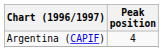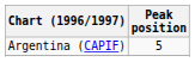 <table class="wikitable">
 <tr>
 <th>Chart (1996/1997)</th>
 <th>Peak<br>position</th>
 </tr>
 <tr>
 <td>Argentina (<a href='#'>CAPIF</a>)</td>
-<td style="text-align:center;">4</td>
+<td style="text-align:center;">5</td>
 </tr>
 <tr>
 </tr>
 <tr>
 </tr>
 </table>
